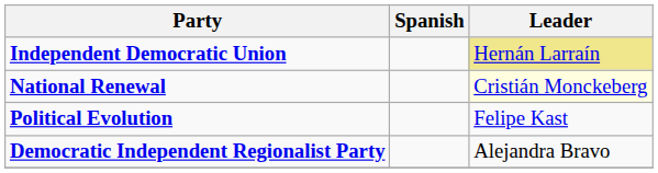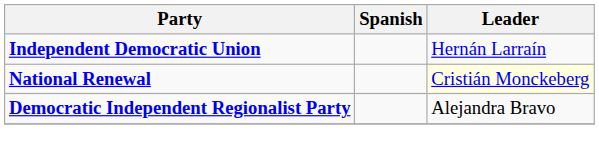 <table class="wikitable" style="font-size:100%">
 <tr>
 <th>Party</th>
 <th>Spanish</th>
 <th>Leader</th>
 </tr>
 <tr>
 <td> <strong><a href='#'>Independent Democratic Union</a></strong></td>
 <td></td>
-<td style="background: khaki;"><a href='#'>Hernán Larraín</a></td>
+<td><a href='#'>Hernán Larraín</a></td>
 </tr>
 <tr>
 <td> <strong><a href='#'>National Renewal</a></strong></td>
 <td></td>
 <td style="background: lightyellow;"><a href='#'>Cristián Monckeberg</a></td>
-</tr>
-<tr>
-<td> <strong><a href='#'>Political Evolution</a></strong></td>
-<td></td>
-<td><a href='#'>Felipe Kast</a></td>
 </tr>
 <tr>
 <td> <strong><a href='#'>Democratic Independent Regionalist Party</a></strong></td>
 <td></td>
 <td>Alejandra Bravo</td>
 </tr>
 <tr>
 </tr>
 </table>
